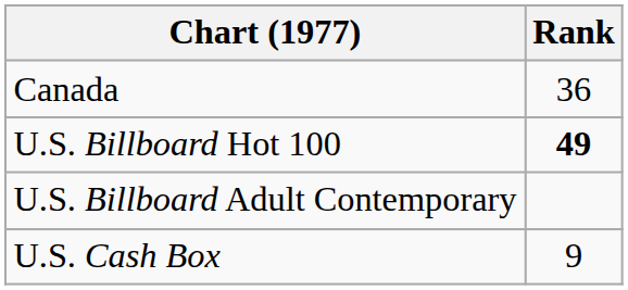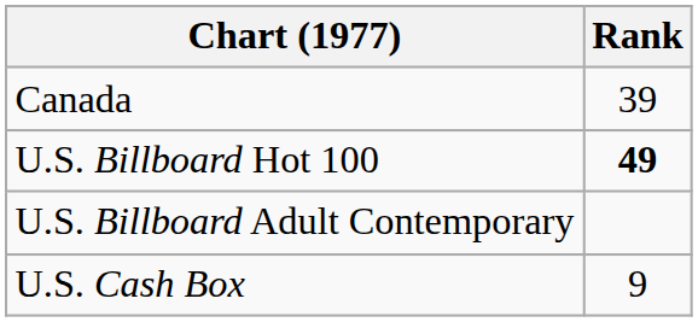 <table class="wikitable sortable">
 <tr>
 <th align="left">Chart (1977)</th>
 <th style="text-align:center;">Rank</th>
 </tr>
 <tr>
 <td>Canada</td>
-<td style="text-align:center;">36</td>
+<td style="text-align:center;">39</td>
 </tr>
 <tr>
 <td>U.S. <em>Billboard</em> Hot 100</td>
 <td style="text-align:center;"><strong>49</strong></td>
 </tr>
 <tr>
 <td>U.S. <em>Billboard</em> Adult Contemporary </td>
 <td></td>
 </tr>
 <tr>
 <td>U.S. <em>Cash Box</em> </td>
 <td style="text-align:center;">9</td>
 </tr>
 </table>
